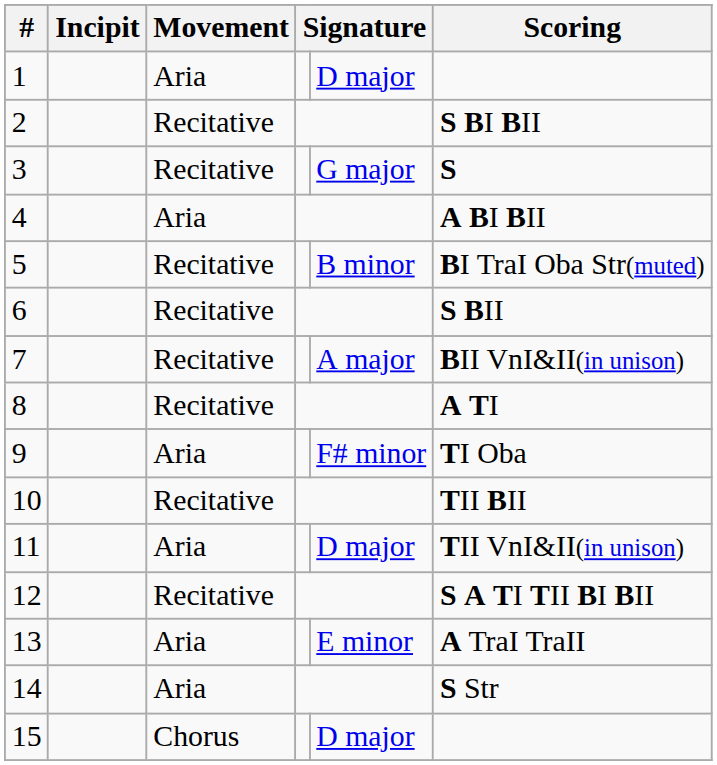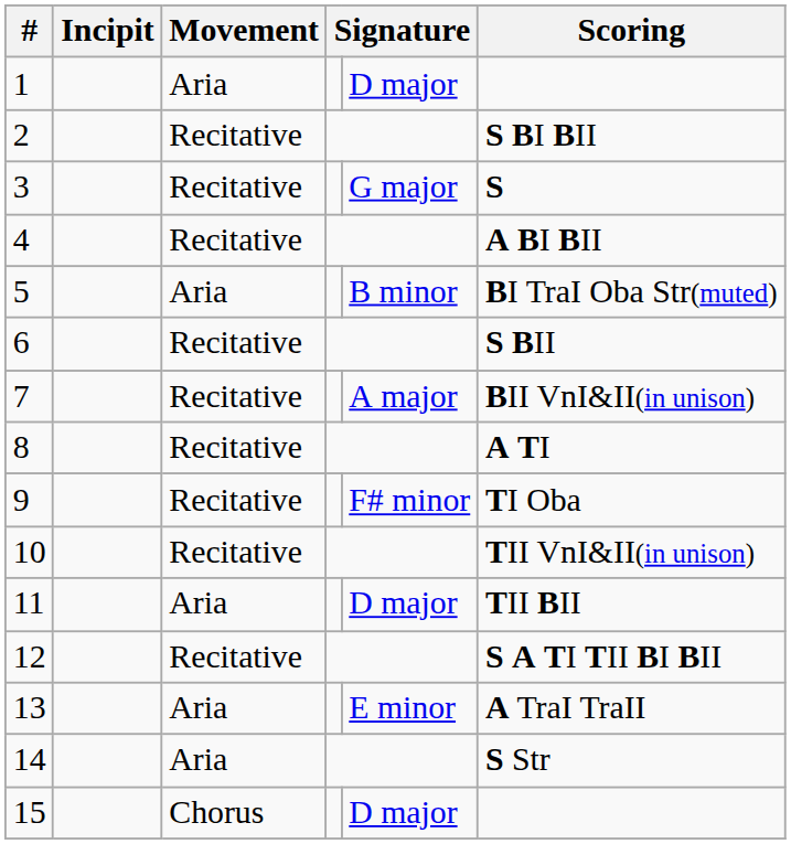 <table class="wikitable sortable">
 <tr>
 <th scope="col">#</th>
 <th scope="col">Incipit</th>
 <th scope="col">Movement</th>
 <th scope="col" colspan="2">Signature</th>
 <th scope="col">Scoring</th>
 </tr>
 <tr>
 <td>1</td>
 <td></td>
 <td>Aria</td>
 <td></td>
 <td><a href='#'>D&nbsp;major</a></td>
 <td></td>
 </tr>
 <tr>
 <td>2</td>
 <td></td>
 <td>Recitative</td>
 <td colspan="2"></td>
 <td><strong>S</strong> <strong>B</strong>I <strong>B</strong>II</td>
 </tr>
 <tr>
 <td>3</td>
 <td></td>
 <td>Recitative</td>
 <td></td>
 <td><a href='#'>G&nbsp;major</a></td>
 <td><strong>S</strong></td>
 </tr>
 <tr>
 <td>4</td>
 <td></td>
-<td>Aria</td>
+<td>Recitative</td>
 <td colspan="2"></td>
 <td><strong>A</strong> <strong>B</strong>I <strong>B</strong>II</td>
 </tr>
 <tr>
 <td>5</td>
 <td></td>
-<td>Recitative</td>
+<td>Aria</td>
 <td></td>
 <td><a href='#'>B&nbsp;minor</a></td>
 <td><strong>B</strong>I TraI Oba Str<small>(<a href='#'>muted</a>)</small></td>
 </tr>
 <tr>
 <td>6</td>
 <td></td>
 <td>Recitative</td>
 <td colspan="2"></td>
 <td><strong>S</strong> <strong>B</strong>II</td>
 </tr>
 <tr>
 <td>7</td>
 <td></td>
 <td>Recitative</td>
 <td></td>
 <td><a href='#'>A&nbsp;major</a></td>
 <td><strong>B</strong>II VnI&II<small>(<a href='#'>in unison</a>)</small></td>
 </tr>
 <tr>
 <td>8</td>
 <td></td>
 <td>Recitative</td>
 <td colspan="2"></td>
 <td><strong>A</strong> <strong>T</strong>I</td>
 </tr>
 <tr>
 <td>9</td>
 <td></td>
-<td>Aria</td>
+<td>Recitative</td>
 <td></td>
 <td><a href='#'>F# minor</a></td>
 <td><strong>T</strong>I Oba</td>
 </tr>
 <tr>
 <td>10</td>
 <td></td>
 <td>Recitative</td>
 <td colspan="2"></td>
-<td><strong>T</strong>II <strong>B</strong>II</td>
+<td><strong>T</strong>II VnI&II<small>(<a href='#'>in unison</a>)</small></td>
 </tr>
 <tr>
 <td>11</td>
 <td></td>
 <td>Aria</td>
 <td></td>
 <td><a href='#'>D&nbsp;major</a></td>
-<td><strong>T</strong>II VnI&II<small>(<a href='#'>in unison</a>)</small></td>
+<td><strong>T</strong>II <strong>B</strong>II</td>
 </tr>
 <tr>
 <td>12</td>
 <td></td>
 <td>Recitative</td>
 <td colspan="2"></td>
 <td><strong>S</strong> <strong>A</strong> <strong>T</strong>I <strong>T</strong>II <strong>B</strong>I <strong>B</strong>II</td>
 </tr>
 <tr>
 <td>13</td>
 <td></td>
 <td>Aria</td>
 <td></td>
 <td><a href='#'>E&nbsp;minor</a></td>
 <td><strong>A</strong> TraI TraII</td>
 </tr>
 <tr>
 <td>14</td>
 <td></td>
 <td>Aria</td>
 <td colspan="2"></td>
 <td><strong>S</strong> Str</td>
 </tr>
 <tr>
 <td>15</td>
 <td></td>
 <td>Chorus</td>
 <td></td>
 <td><a href='#'>D&nbsp;major</a></td>
 <td></td>
 </tr>
 </table>
